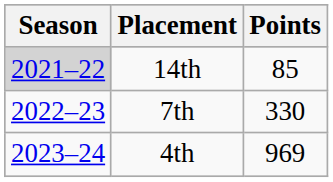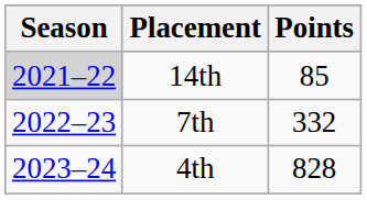 <table class="wikitable" style="text-align:center">
 <tr>
 <th>Season</th>
 <th>Placement</th>
 <th>Points</th>
 </tr>
 <tr>
 <td style="background: lightgrey;"><a href='#'>2021–22</a></td>
 <td>14th</td>
 <td>85</td>
 </tr>
 <tr>
 <td><a href='#'>2022–23</a></td>
 <td>7th</td>
-<td>330</td>
+<td>332</td>
 </tr>
 <tr>
 <td><a href='#'>2023–24</a></td>
 <td>4th</td>
-<td>969</td>
+<td>828</td>
 </tr>
 </table>
